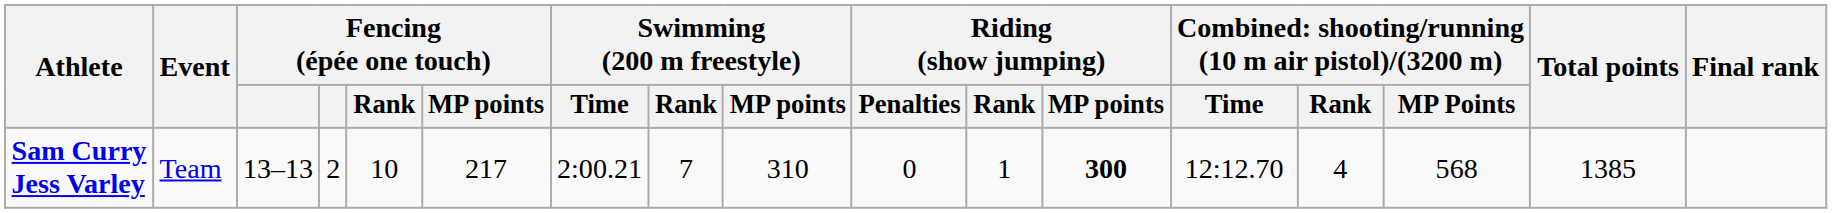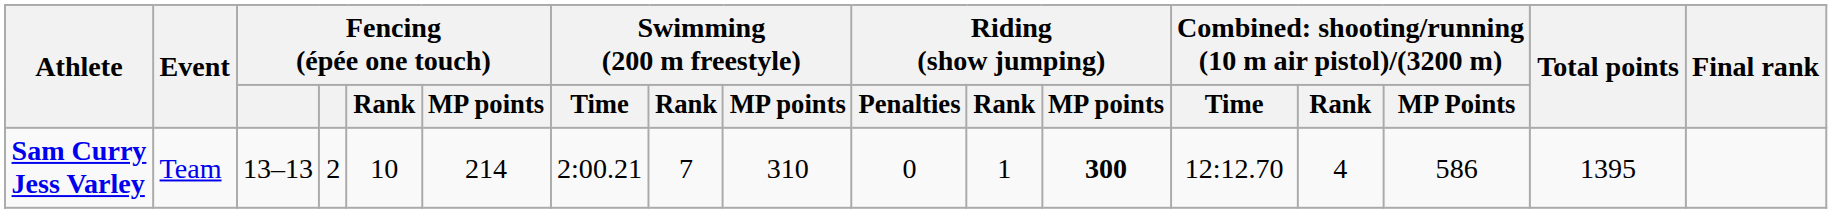 <table class=wikitable style=font-size:90%;text-align:center>
 <tr>
 <th rowspan=2>Athlete</th>
 <th rowspan=2>Event</th>
 <th colspan=4>Fencing<br><span>(épée one touch)</span></th>
 <th colspan=3>Swimming<br><span>(200 m freestyle)</span></th>
 <th colspan=3>Riding<br><span>(show jumping)</span></th>
 <th colspan=3>Combined: shooting/running<br><span>(10 m air pistol)/(3200 m)</span></th>
 <th rowspan=2>Total points</th>
 <th rowspan=2>Final rank</th>
 </tr>
 <tr style=font-size:95%>
 <th></th>
 <th></th>
 <th>Rank</th>
 <th>MP points</th>
 <th>Time</th>
 <th>Rank</th>
 <th>MP points</th>
 <th>Penalties</th>
 <th>Rank</th>
 <th>MP points</th>
 <th>Time</th>
 <th>Rank</th>
 <th>MP Points</th>
 </tr>
 <tr>
 <td align=left><strong><a href='#'>Sam Curry</a></strong><br><strong><a href='#'>Jess Varley</a></strong></td>
 <td align=left><a href='#'>Team</a></td>
 <td>13–13</td>
 <td>2</td>
 <td>10</td>
-<td>217</td>
+<td>214</td>
 <td>2:00.21</td>
 <td>7</td>
 <td>310</td>
 <td>0</td>
 <td>1</td>
 <td><strong>300</strong></td>
 <td>12:12.70</td>
 <td>4</td>
-<td>568</td>
-<td>1385</td>
+<td>586</td>
+<td>1395</td>
 <td></td>
 </tr>
 </table>
